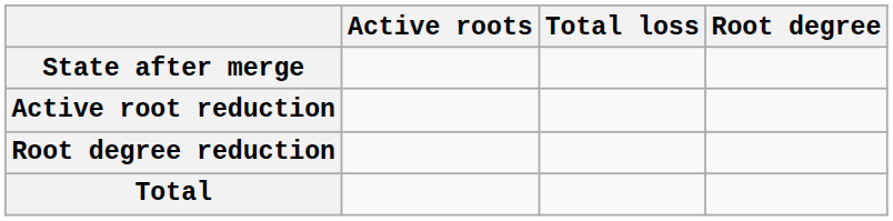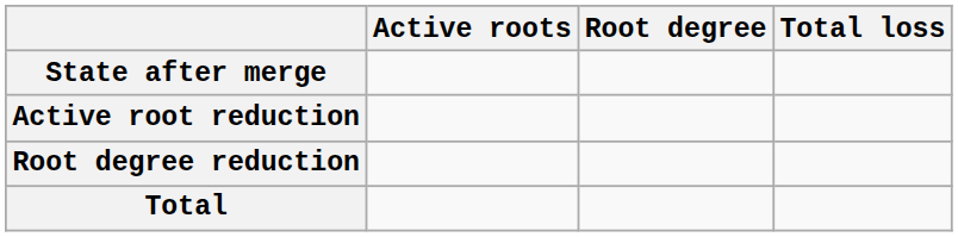 <table class="wikitable">
 <tr>
 <th></th>
 <th>Active roots</th>
+<th>Root degree</th>
 <th>Total loss</th>
-<th>Root degree</th>
 </tr>
 <tr>
 <th>State after merge</th>
 <td></td>
 <td></td>
 <td></td>
 </tr>
 <tr>
 <th>Active root reduction</th>
 <td></td>
 <td></td>
 <td></td>
 </tr>
 <tr>
 <th>Root degree reduction</th>
 <td></td>
 <td></td>
 <td></td>
 </tr>
 <tr>
 <th>Total</th>
 <td></td>
 <td></td>
 <td></td>
 </tr>
 </table>
